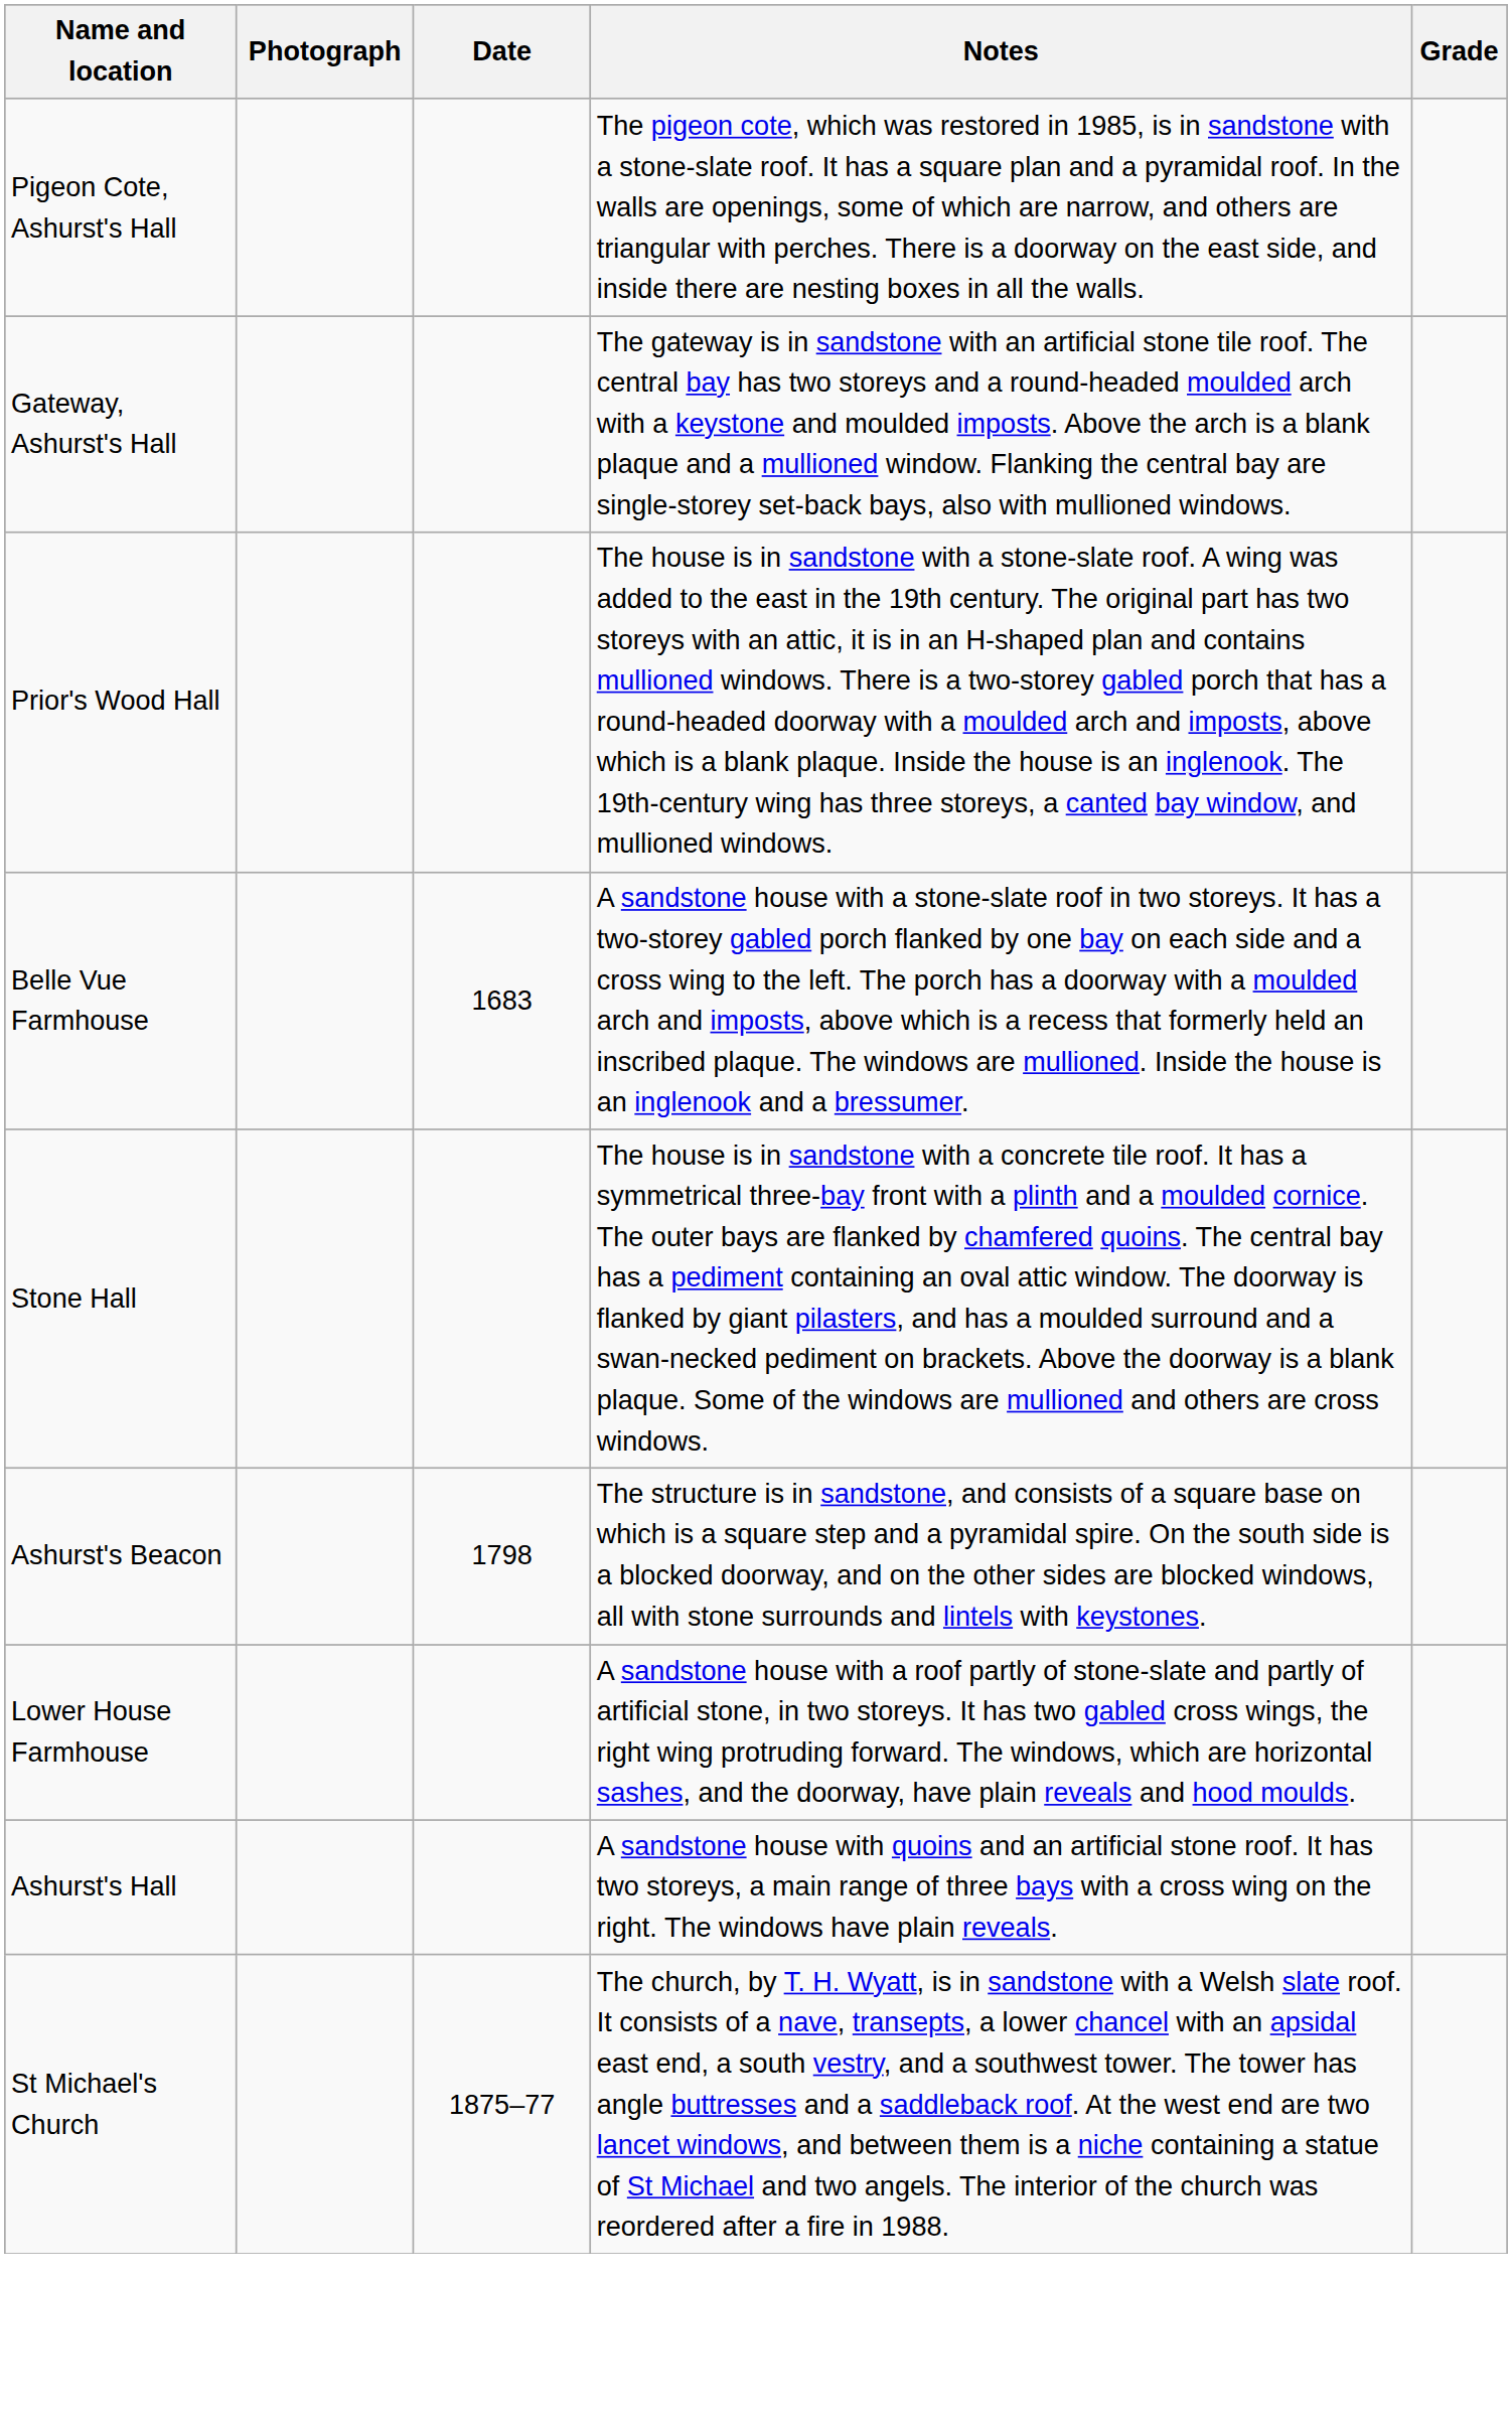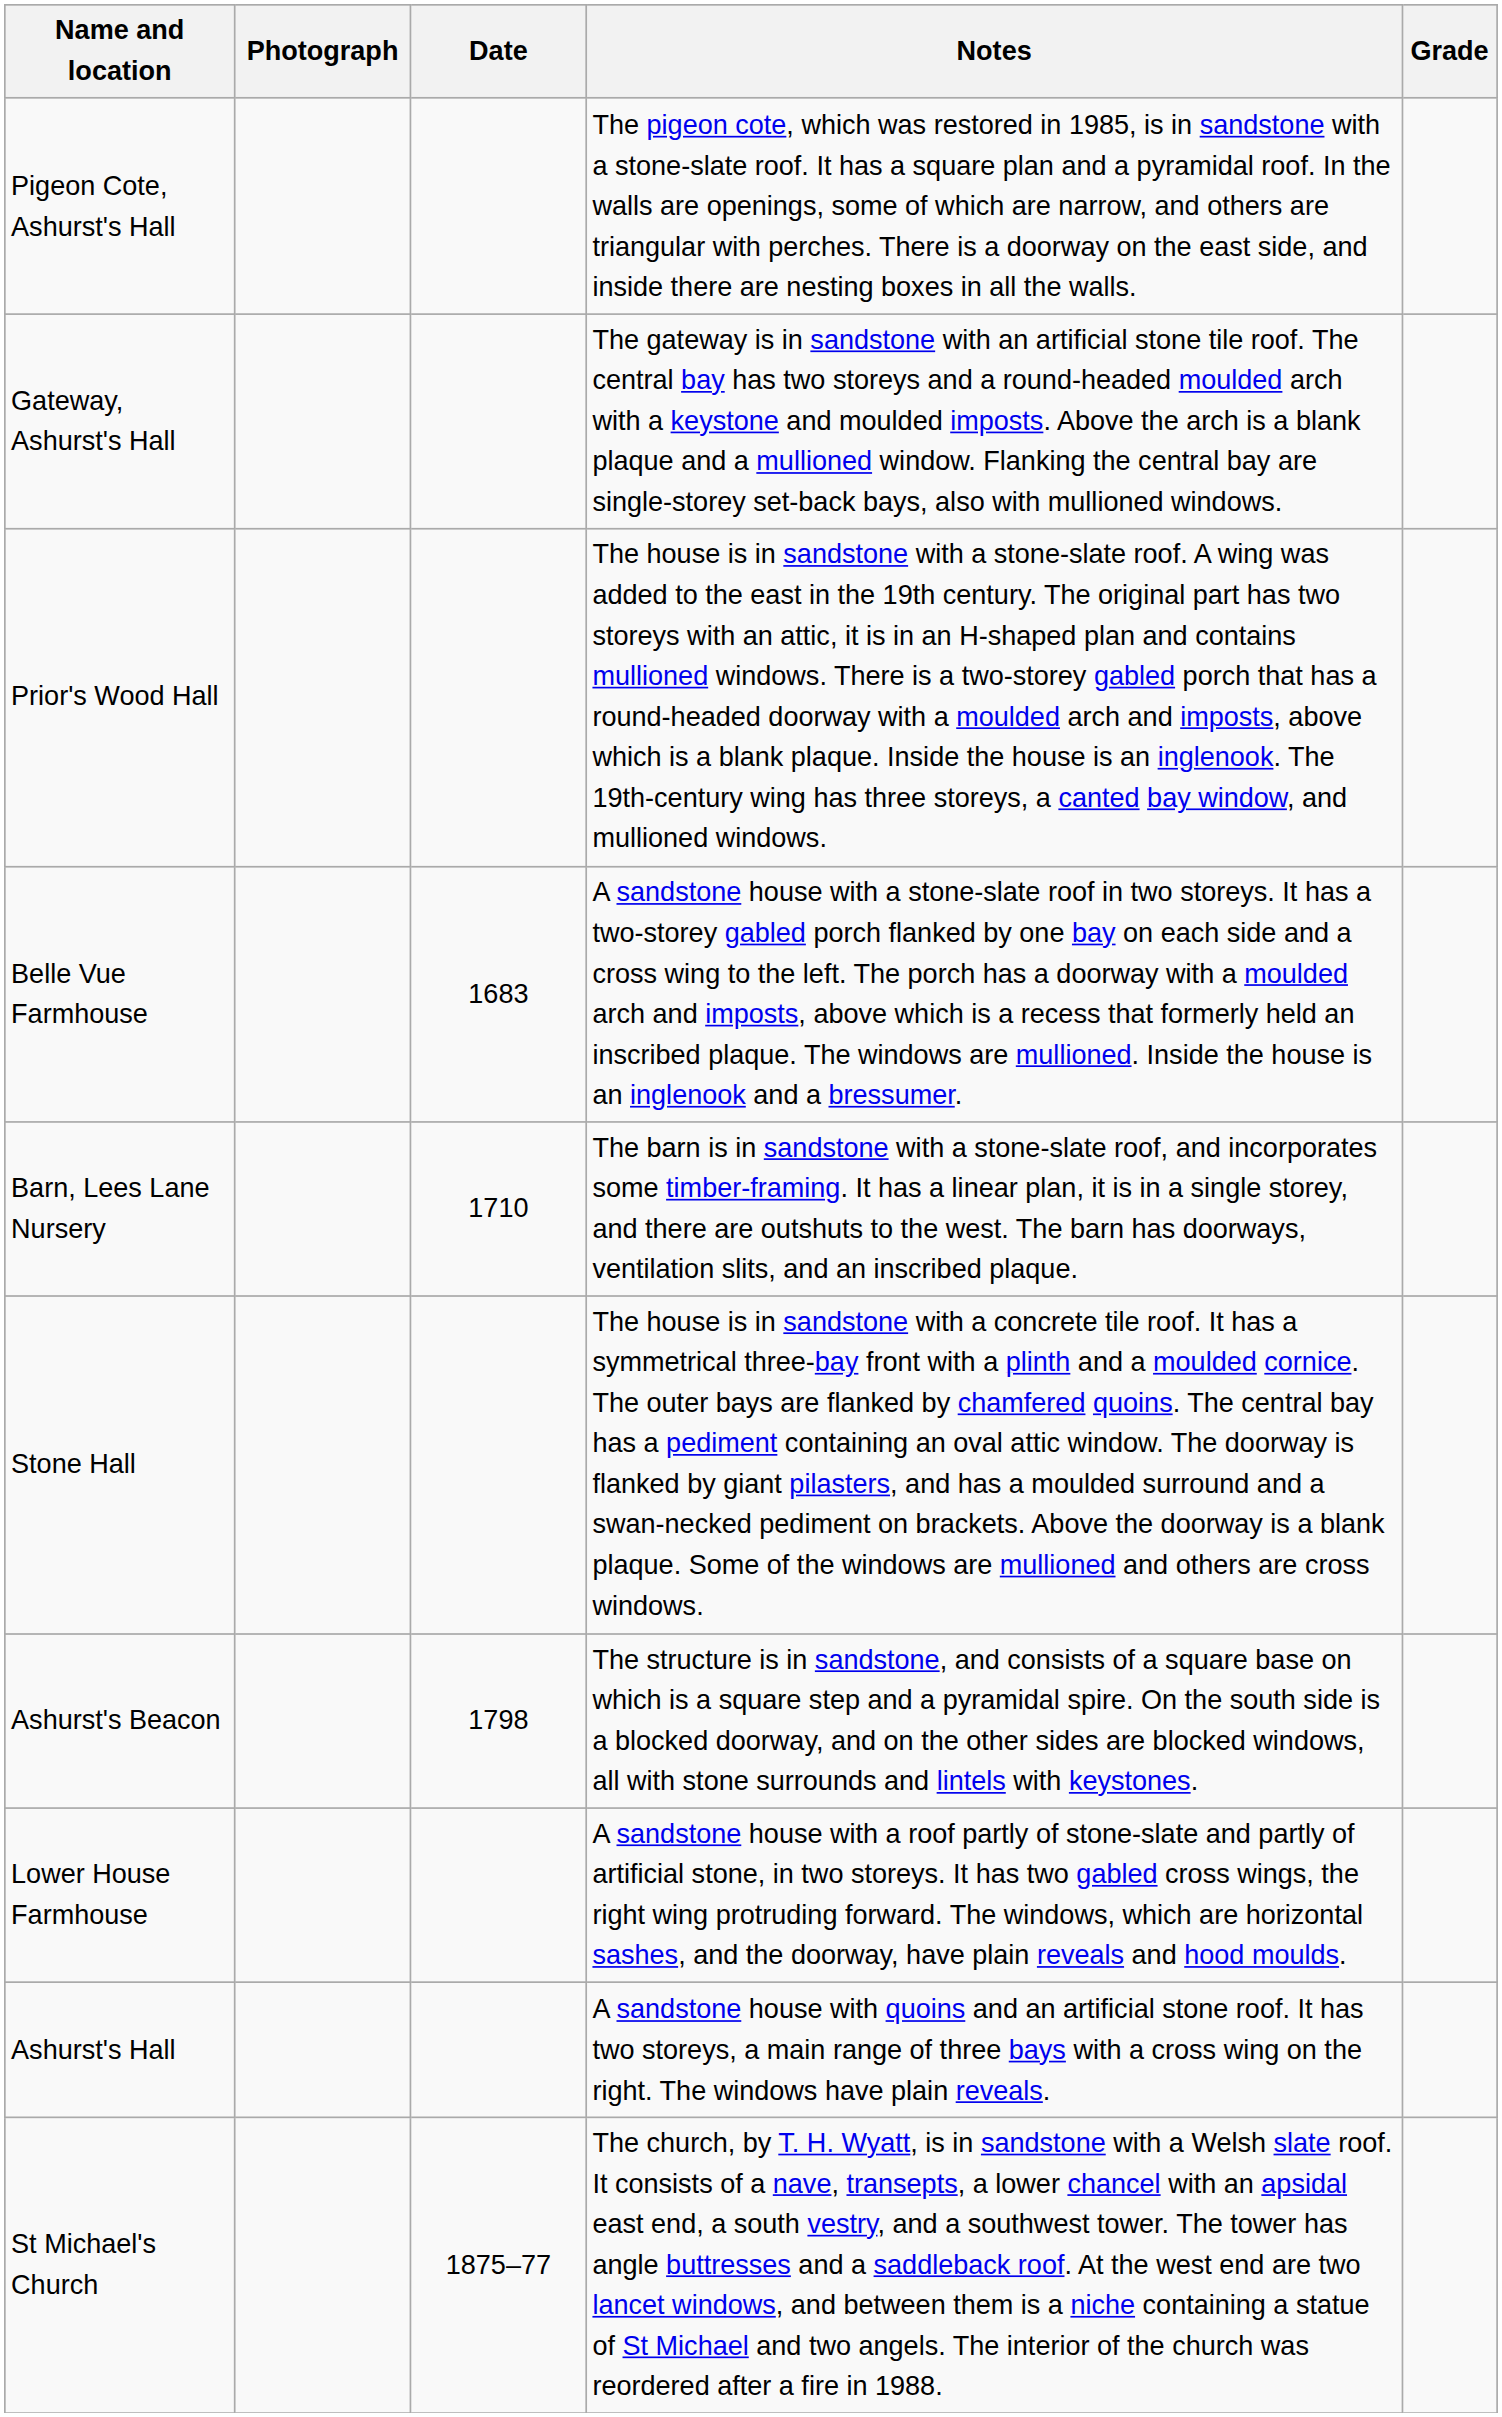 <table class="wikitable sortable plainrowheaders" style="width:100%;border:0px;text-align:left;line-height:150%;">
 <tr>
 <th scope="col"  style="width:150px">Name and location</th>
 <th scope="col"  style="width:100px" class="unsortable">Photograph</th>
 <th scope="col"  style="width:120px">Date</th>
 <th scope="col"  style="width:650px" class="unsortable">Notes</th>
 <th scope="col"  style="width:50px">Grade</th>
 </tr>
 <tr>
 <td>Pigeon Cote, Ashurst's Hall<br><small></small></td>
 <td></td>
 <td align="center"></td>
 <td>The <a href='#'>pigeon cote</a>, which was restored in 1985, is in <a href='#'>sandstone</a> with a stone-slate roof.  It has a square plan and a pyramidal roof.  In the walls are openings, some of which are narrow, and others are triangular with perches.  There is a doorway on the east side, and inside there are nesting boxes in all the walls.</td>
 <td align="center" ></td>
 </tr>
 <tr>
 <td>Gateway, Ashurst's Hall<br><small></small></td>
 <td></td>
 <td align="center"></td>
 <td>The gateway is in <a href='#'>sandstone</a> with an artificial stone tile roof.  The central <a href='#'>bay</a> has two storeys and a round-headed <a href='#'>moulded</a> arch with a <a href='#'>keystone</a> and moulded <a href='#'>imposts</a>.  Above the arch is a blank plaque and a <a href='#'>mullioned</a> window.  Flanking the central bay are single-storey set-back bays, also with mullioned windows.</td>
 <td align="center" ></td>
 </tr>
 <tr>
 <td>Prior's Wood Hall<br><small></small></td>
 <td></td>
 <td align="center"></td>
 <td>The house is in <a href='#'>sandstone</a> with a stone-slate roof.  A wing was added to the east in the 19th century.  The original part has two storeys with an attic, it is in an H-shaped plan and contains <a href='#'>mullioned</a> windows.  There is a two-storey <a href='#'>gabled</a> porch that has a round-headed doorway with a <a href='#'>moulded</a> arch and <a href='#'>imposts</a>, above which is a blank plaque.  Inside the house is an <a href='#'>inglenook</a>. The 19th-century wing has three storeys, a <a href='#'>canted</a> <a href='#'>bay window</a>, and mullioned windows.</td>
 <td align="center" ></td>
 </tr>
 <tr>
 <td>Belle Vue Farmhouse<br><small></small></td>
 <td></td>
 <td align="center">1683</td>
 <td>A <a href='#'>sandstone</a> house with a stone-slate roof in two storeys.  It has a two-storey <a href='#'>gabled</a> porch flanked by one <a href='#'>bay</a> on each side and a cross wing to the left.  The porch has a doorway with a <a href='#'>moulded</a> arch and <a href='#'>imposts</a>, above which is a recess that formerly held an inscribed plaque.  The windows are <a href='#'>mullioned</a>.  Inside the house is an <a href='#'>inglenook</a> and a <a href='#'>bressumer</a>.</td>
+<td align="center" ></td>
+</tr>
+<tr>
+<td>Barn, Lees Lane Nursery<br><small></small></td>
+<td></td>
+<td align="center">1710</td>
+<td>The barn is in <a href='#'>sandstone</a> with a stone-slate roof, and incorporates some <a href='#'>timber-framing</a>.  It has a linear plan, it is in a single storey, and there are outshuts to the west.  The barn has doorways, ventilation slits, and an inscribed plaque.</td>
 <td align="center" ></td>
 </tr>
 <tr>
 <td>Stone Hall<br><small></small></td>
 <td></td>
 <td align="center"></td>
 <td>The house is in <a href='#'>sandstone</a> with a concrete tile roof.  It has a symmetrical three-<a href='#'>bay</a> front with a <a href='#'>plinth</a> and a <a href='#'>moulded</a> <a href='#'>cornice</a>.  The outer bays are flanked by <a href='#'>chamfered</a> <a href='#'>quoins</a>.  The central bay has a <a href='#'>pediment</a> containing an oval attic window.  The doorway is flanked by giant <a href='#'>pilasters</a>, and has a moulded surround and a swan-necked pediment on brackets.  Above the doorway is a blank plaque.  Some of the windows are <a href='#'>mullioned</a> and others are cross windows.</td>
 <td align="center" ></td>
 </tr>
 <tr>
 <td>Ashurst's Beacon<br><small></small></td>
 <td></td>
 <td align="center">1798</td>
 <td>The structure is in <a href='#'>sandstone</a>, and consists of a square base on which is a square step and a pyramidal spire.  On the south side is a blocked doorway, and on the other sides are blocked windows, all with stone surrounds and <a href='#'>lintels</a> with <a href='#'>keystones</a>.</td>
 <td align="center" ></td>
 </tr>
 <tr>
 <td>Lower House Farmhouse<br><small></small></td>
 <td></td>
 <td align="center"></td>
 <td>A <a href='#'>sandstone</a> house with a roof partly of stone-slate and partly of artificial stone, in two storeys.  It has two <a href='#'>gabled</a> cross wings, the right wing protruding forward. The windows, which are horizontal <a href='#'>sashes</a>, and the doorway, have plain <a href='#'>reveals</a> and <a href='#'>hood moulds</a>.</td>
 <td align="center" ></td>
 </tr>
 <tr>
 <td>Ashurst's Hall<br><small></small></td>
 <td></td>
 <td align="center"></td>
 <td>A <a href='#'>sandstone</a> house with <a href='#'>quoins</a> and an artificial stone roof.  It has two storeys, a main range of three <a href='#'>bays</a> with a cross wing on the right.  The windows have plain <a href='#'>reveals</a>.</td>
 <td align="center" ></td>
 </tr>
 <tr>
 <td>St Michael's Church<br><small></small></td>
 <td></td>
 <td align="center">1875–77</td>
 <td>The church, by <a href='#'>T. H. Wyatt</a>, is in <a href='#'>sandstone</a> with a Welsh <a href='#'>slate</a> roof.  It consists of a <a href='#'>nave</a>, <a href='#'>transepts</a>, a lower <a href='#'>chancel</a> with an <a href='#'>apsidal</a> east end, a south <a href='#'>vestry</a>, and a southwest tower.  The tower has angle <a href='#'>buttresses</a> and a <a href='#'>saddleback roof</a>.  At the west end are two <a href='#'>lancet windows</a>, and between them is a <a href='#'>niche</a> containing a statue of <a href='#'>St Michael</a> and two angels.  The interior of the church was reordered after a fire in 1988.</td>
 <td align="center" ></td>
 </tr>
 <tr>
 </tr>
 </table>
